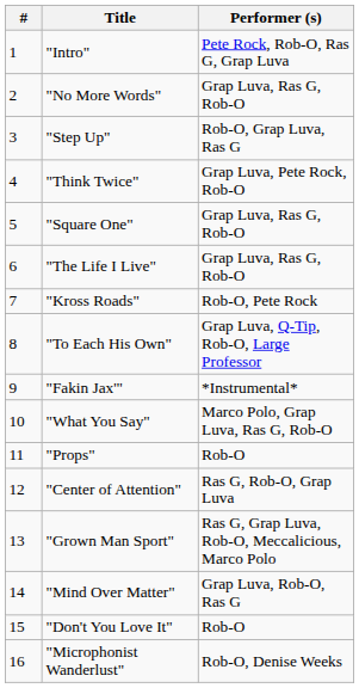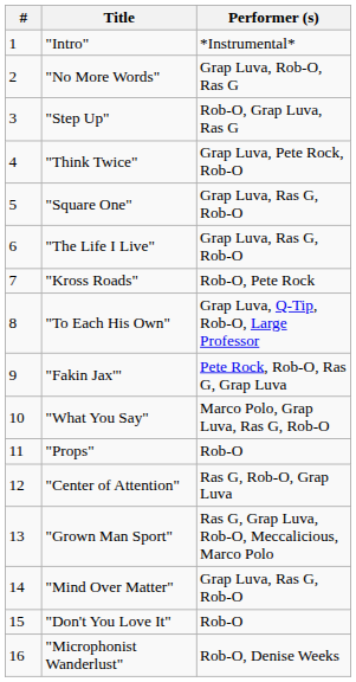 <table class="wikitable">
 <tr>
 <th align="center" width="30">#</th>
 <th align="center" width="150">Title</th>
 <th align="center" width="150">Performer (s)</th>
 </tr>
 <tr>
 <td>1</td>
 <td>"Intro"</td>
-<td><a href='#'>Pete Rock</a>, Rob-O, Ras G, Grap Luva</td>
+<td>*Instrumental*</td>
 </tr>
 <tr>
 <td>2</td>
 <td>"No More Words"</td>
-<td>Grap Luva, Ras G, Rob-O</td>
+<td>Grap Luva, Rob-O, Ras G</td>
 </tr>
 <tr>
 <td>3</td>
 <td>"Step Up"</td>
 <td>Rob-O, Grap Luva, Ras G</td>
 </tr>
 <tr>
 <td>4</td>
 <td>"Think Twice"</td>
 <td>Grap Luva, Pete Rock, Rob-O</td>
 </tr>
 <tr>
 <td>5</td>
 <td>"Square One"</td>
 <td>Grap Luva, Ras G, Rob-O</td>
 </tr>
 <tr>
 <td>6</td>
 <td>"The Life I Live"</td>
 <td>Grap Luva, Ras G, Rob-O</td>
 </tr>
 <tr>
 <td>7</td>
 <td>"Kross Roads"</td>
 <td>Rob-O, Pete Rock</td>
 </tr>
 <tr>
 <td>8</td>
 <td>"To Each His Own"</td>
 <td>Grap Luva, <a href='#'>Q-Tip</a>, Rob-O, <a href='#'>Large Professor</a></td>
 </tr>
 <tr>
 <td>9</td>
 <td>"Fakin Jax'"</td>
-<td>*Instrumental*</td>
+<td><a href='#'>Pete Rock</a>, Rob-O, Ras G, Grap Luva</td>
 </tr>
 <tr>
 <td>10</td>
 <td>"What You Say"</td>
 <td>Marco Polo, Grap Luva, Ras G, Rob-O</td>
 </tr>
 <tr>
 <td>11</td>
 <td>"Props"</td>
 <td>Rob-O</td>
 </tr>
 <tr>
 <td>12</td>
 <td>"Center of Attention"</td>
 <td>Ras G, Rob-O, Grap Luva</td>
 </tr>
 <tr>
 <td>13</td>
 <td>"Grown Man Sport"</td>
 <td>Ras G, Grap Luva, Rob-O, Meccalicious, Marco Polo</td>
 </tr>
 <tr>
 <td>14</td>
 <td>"Mind Over Matter"</td>
-<td>Grap Luva, Rob-O, Ras G</td>
+<td>Grap Luva, Ras G, Rob-O</td>
 </tr>
 <tr>
 <td>15</td>
 <td>"Don't You Love It"</td>
 <td>Rob-O</td>
 </tr>
 <tr>
 <td>16</td>
 <td>"Microphonist Wanderlust"</td>
 <td>Rob-O, Denise Weeks</td>
 </tr>
 </table>
